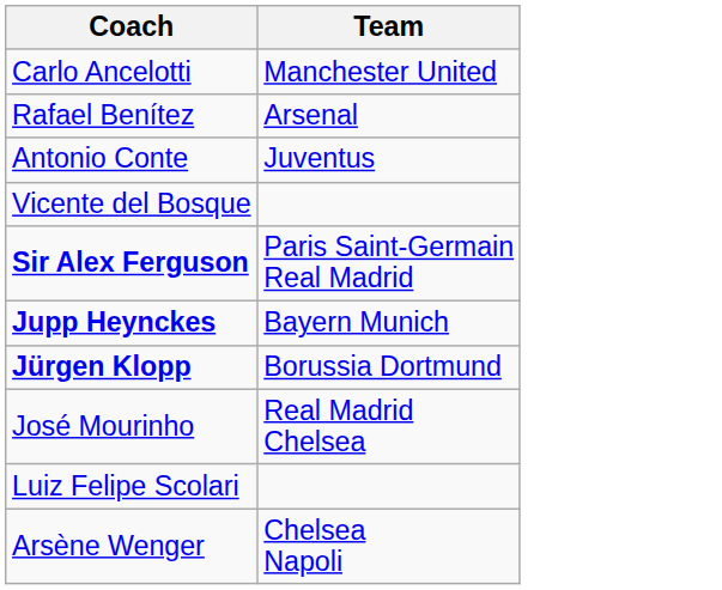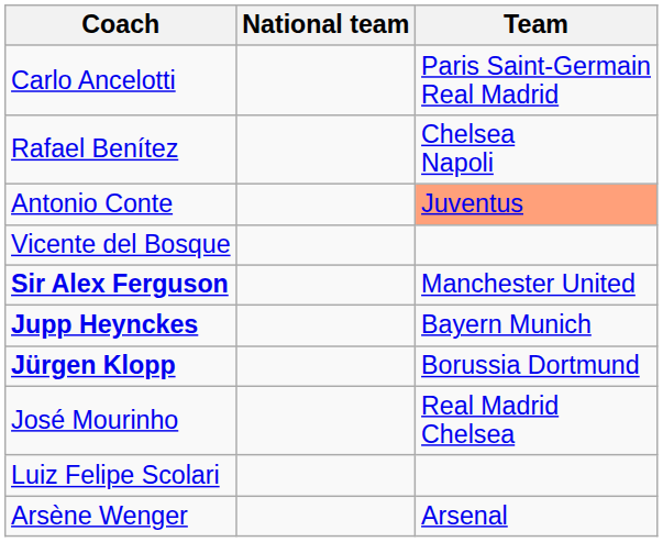 <table class="wikitable">
 <tr>
 <th>Coach</th>
+<th>National team</th>
 <th>Team</th>
 </tr>
 <tr>
 <td><a href='#'>Carlo Ancelotti</a></td>
-<td> <a href='#'>Manchester United</a></td>
+<td></td>
+<td> <a href='#'>Paris Saint-Germain</a><br> <a href='#'>Real Madrid</a></td>
 </tr>
 <tr>
 <td><a href='#'>Rafael Benítez</a></td>
-<td> <a href='#'>Arsenal</a></td>
+<td></td>
+<td> <a href='#'>Chelsea</a><br> <a href='#'>Napoli</a></td>
 </tr>
 <tr>
 <td><a href='#'>Antonio Conte</a></td>
-<td> <a href='#'>Juventus</a></td>
+<td></td>
+<td style="background: lightsalmon;"> <a href='#'>Juventus</a></td>
 </tr>
 <tr>
 <td><a href='#'>Vicente del Bosque</a></td>
 <td></td>
+<td></td>
 </tr>
 <tr>
 <td><strong><a href='#'>Sir Alex Ferguson</a></strong></td>
-<td> <a href='#'>Paris Saint-Germain</a><br> <a href='#'>Real Madrid</a></td>
+<td></td>
+<td> <a href='#'>Manchester United</a></td>
 </tr>
 <tr>
 <td><strong><a href='#'>Jupp Heynckes</a></strong></td>
+<td></td>
 <td> <a href='#'>Bayern Munich</a></td>
 </tr>
 <tr>
 <td><strong><a href='#'>Jürgen Klopp</a></strong></td>
+<td></td>
 <td> <a href='#'>Borussia Dortmund</a></td>
 </tr>
 <tr>
 <td><a href='#'>José Mourinho</a></td>
+<td></td>
 <td> <a href='#'>Real Madrid</a><br> <a href='#'>Chelsea</a></td>
 </tr>
 <tr>
 <td><a href='#'>Luiz Felipe Scolari</a></td>
 <td></td>
+<td></td>
 </tr>
 <tr>
 <td><a href='#'>Arsène Wenger</a></td>
-<td> <a href='#'>Chelsea</a><br> <a href='#'>Napoli</a></td>
+<td></td>
+<td> <a href='#'>Arsenal</a></td>
 </tr>
 </table>
